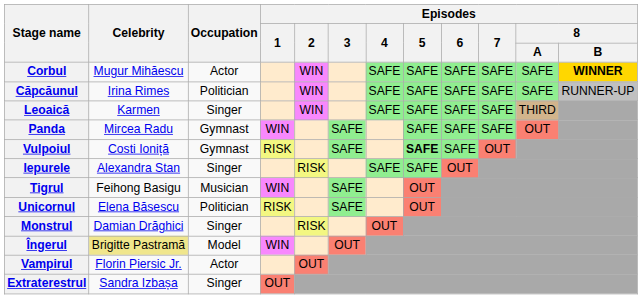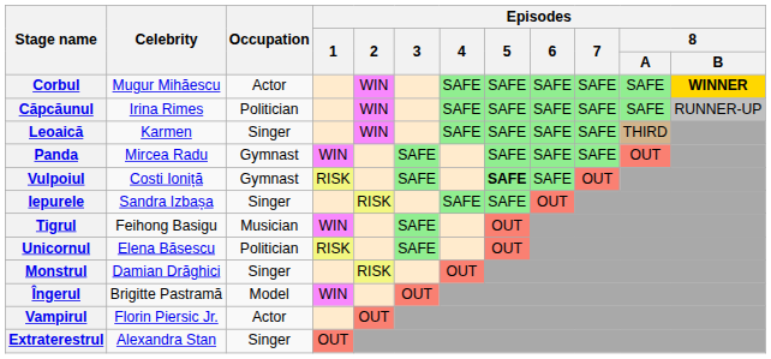 <table class="wikitable" style="text-align:center; ">
 <tr>
 <th rowspan=3>Stage name</th>
 <th rowspan=3>Celebrity</th>
 <th rowspan=3>Occupation</th>
 <th colspan="9">Episodes</th>
 </tr>
 <tr>
 <th rowspan="2">1</th>
 <th rowspan="2">2</th>
 <th rowspan="2">3</th>
 <th rowspan="2">4</th>
 <th rowspan="2">5</th>
 <th rowspan="2">6</th>
 <th rowspan="2">7</th>
 <th colspan="3">8</th>
 </tr>
 <tr>
 <th>A</th>
 <th>B</th>
 </tr>
 <tr>
 <th><a href='#'>Corbul</a></th>
 <td><a href='#'>Mugur Mihăescu</a></td>
 <td>Actor</td>
 <td bgcolor="#FFEBCD"></td>
 <td bgcolor="#F888FD">WIN</td>
 <td bgcolor="#FFEBCD"></td>
 <td bgcolor=lightgreen>SAFE</td>
 <td bgcolor=lightgreen>SAFE</td>
 <td bgcolor=lightgreen>SAFE</td>
 <td bgcolor=lightgreen>SAFE</td>
 <td bgcolor=lightgreen>SAFE</td>
 <td bgcolor=gold><strong>WINNER</strong></td>
 </tr>
 <tr>
 <th><a href='#'>Căpcăunul</a></th>
 <td><a href='#'>Irina Rimes</a></td>
 <td>Politician</td>
 <td bgcolor="#FFEBCD"></td>
 <td bgcolor="#F888FD">WIN</td>
 <td bgcolor="#FFEBCD"></td>
 <td bgcolor=lightgreen>SAFE</td>
 <td bgcolor=lightgreen>SAFE</td>
 <td bgcolor=lightgreen>SAFE</td>
 <td bgcolor=lightgreen>SAFE</td>
 <td bgcolor=lightgreen>SAFE</td>
 <td bgcolor=silver>RUNNER-UP</td>
 </tr>
 <tr>
 <th><a href='#'>Leoaică</a></th>
 <td><a href='#'>Karmen</a></td>
 <td>Singer</td>
 <td bgcolor="#FFEBCD"></td>
 <td bgcolor="#F888FD">WIN</td>
 <td bgcolor="#FFEBCD"></td>
 <td bgcolor=lightgreen>SAFE</td>
 <td bgcolor=lightgreen>SAFE</td>
 <td bgcolor=lightgreen>SAFE</td>
 <td bgcolor=lightgreen>SAFE</td>
 <td bgcolor=tan>THIRD</td>
 <td bgcolor=darkgrey colspan="1"></td>
 </tr>
 <tr>
 <th><a href='#'>Panda</a></th>
 <td><a href='#'>Mircea Radu</a></td>
 <td>Gymnast</td>
 <td bgcolor="#F888FD">WIN</td>
 <td bgcolor="#FFEBCD"></td>
 <td bgcolor=lightgreen>SAFE</td>
 <td bgcolor="#FFEBCD"></td>
 <td bgcolor=lightgreen>SAFE</td>
 <td bgcolor=lightgreen>SAFE</td>
 <td bgcolor=lightgreen>SAFE</td>
 <td bgcolor=salmon>OUT</td>
 <td bgcolor=darkgrey colspan="1"></td>
 </tr>
 <tr>
 <th><a href='#'>Vulpoiul</a></th>
 <td><a href='#'>Costi Ioniță</a></td>
 <td>Gymnast</td>
 <td bgcolor="#F3F781">RISK</td>
 <td bgcolor="#FFEBCD"></td>
 <td bgcolor=lightgreen>SAFE</td>
 <td bgcolor="#FFEBCD"></td>
 <td bgcolor=lightgreen><strong>SAFE</strong></td>
 <td bgcolor=lightgreen>SAFE</td>
 <td bgcolor=salmon>OUT</td>
 <td bgcolor=darkgrey colspan="2"></td>
 </tr>
 <tr>
 <th><a href='#'>Iepurele</a></th>
-<td><a href='#'>Alexandra Stan</a></td>
+<td><a href='#'>Sandra Izbașa</a></td>
 <td>Singer</td>
 <td bgcolor="#FFEBCD"></td>
 <td bgcolor="#F3F781">RISK</td>
 <td bgcolor="#FFEBCD"></td>
 <td bgcolor=lightgreen>SAFE</td>
 <td bgcolor=lightgreen>SAFE</td>
 <td bgcolor=salmon>OUT</td>
 <td bgcolor=darkgrey colspan="3"></td>
 </tr>
 <tr>
 <th><a href='#'>Tigrul</a></th>
 <td>Feihong Basigu</td>
 <td>Musician</td>
 <td bgcolor="#F888FD">WIN</td>
 <td bgcolor="#FFEBCD"></td>
 <td bgcolor=lightgreen>SAFE</td>
 <td bgcolor="#FFEBCD"></td>
 <td bgcolor=salmon>OUT</td>
 <td bgcolor=darkgrey colspan="4"></td>
 </tr>
 <tr>
 <th><a href='#'>Unicornul</a></th>
 <td><a href='#'>Elena Băsescu</a></td>
 <td>Politician</td>
 <td bgcolor="#F3F781">RISK</td>
 <td bgcolor="#FFEBCD"></td>
 <td bgcolor=lightgreen>SAFE</td>
 <td bgcolor="#FFEBCD"></td>
 <td bgcolor=salmon>OUT</td>
 <td bgcolor=darkgrey colspan="4"></td>
 </tr>
 <tr>
 <th><a href='#'>Monstrul</a></th>
 <td><a href='#'>Damian Drăghici</a></td>
 <td>Singer</td>
 <td bgcolor="#FFEBCD"></td>
 <td bgcolor="#F3F781">RISK</td>
 <td bgcolor="#FFEBCD"></td>
 <td bgcolor=salmon>OUT</td>
 <td bgcolor=darkgrey colspan="5"></td>
 </tr>
 <tr>
 <th><a href='#'>Îngerul</a></th>
-<td style="background: khaki;">Brigitte Pastramă</td>
+<td>Brigitte Pastramă</td>
 <td>Model</td>
 <td bgcolor="#F888FD">WIN</td>
 <td bgcolor="#FFEBCD"></td>
 <td bgcolor=salmon>OUT</td>
 <td bgcolor=darkgrey colspan="6"></td>
 </tr>
 <tr>
 <th><a href='#'>Vampirul</a></th>
 <td><a href='#'>Florin Piersic Jr.</a></td>
 <td>Actor</td>
 <td bgcolor="#FFEBCD"></td>
 <td bgcolor=salmon>OUT</td>
 <td bgcolor=darkgrey colspan="7"></td>
 </tr>
 <tr>
 <th><a href='#'>Extraterestrul</a></th>
-<td><a href='#'>Sandra Izbașa</a></td>
+<td><a href='#'>Alexandra Stan</a></td>
 <td>Singer</td>
 <td bgcolor=salmon>OUT</td>
 <td bgcolor=darkgrey colspan="8"></td>
 </tr>
 </table>
